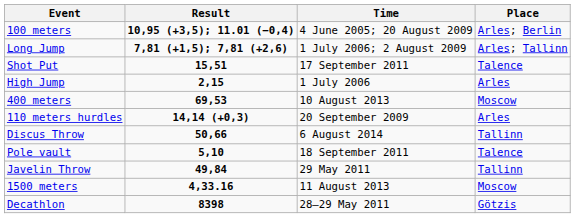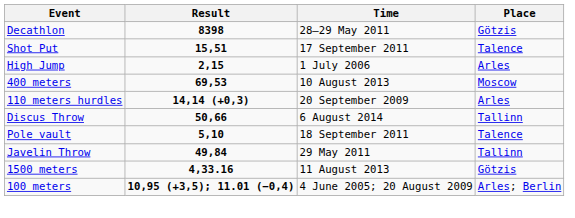 <table class="wikitable">
 <tr>
 <th>Event</th>
 <th>Result</th>
 <th>Time</th>
 <th>Place</th>
 </tr>
 <tr>
-<td><a href='#'>100 meters</a></td>
-<td align="center"><strong>10,95 (+3,5); 11.01 (−0,4)</strong></td>
-<td>4 June 2005; 20 August 2009</td>
-<td><a href='#'>Arles</a>; <a href='#'>Berlin</a></td>
-</tr>
-<tr>
-<td><a href='#'>Long Jump</a></td>
-<td align="center"><strong>7,81 (+1,5); 7,81 (+2,6)</strong></td>
-<td>1 July 2006; 2 August 2009</td>
-<td><a href='#'>Arles</a>; <a href='#'>Tallinn</a></td>
+<td><a href='#'>Decathlon</a></td>
+<td align="center"><strong>8398</strong></td>
+<td>28–29 May 2011</td>
+<td><a href='#'>Götzis</a></td>
 </tr>
 <tr>
 <td><a href='#'>Shot Put</a></td>
 <td align="center"><strong>15,51</strong></td>
 <td>17 September 2011</td>
 <td><a href='#'>Talence</a></td>
 </tr>
 <tr>
 <td><a href='#'>High Jump</a></td>
 <td align="center"><strong>2,15</strong></td>
 <td>1 July 2006</td>
 <td><a href='#'>Arles</a></td>
 </tr>
 <tr>
 <td><a href='#'>400 meters</a></td>
 <td align="center"><strong>69,53</strong></td>
 <td>10 August 2013</td>
 <td><a href='#'>Moscow</a></td>
 </tr>
 <tr>
 <td><a href='#'>110 meters hurdles</a></td>
 <td align="center"><strong>14,14 (+0,3)</strong></td>
 <td>20 September 2009</td>
 <td><a href='#'>Arles</a></td>
 </tr>
 <tr>
 <td><a href='#'>Discus Throw</a></td>
 <td align="center"><strong>50,66</strong></td>
 <td>6 August 2014</td>
 <td><a href='#'>Tallinn</a></td>
 </tr>
 <tr>
 <td><a href='#'>Pole vault</a></td>
 <td align="center"><strong>5,10</strong></td>
 <td>18 September 2011</td>
 <td><a href='#'>Talence</a></td>
 </tr>
 <tr>
 <td><a href='#'>Javelin Throw</a></td>
 <td align="center"><strong>49,84</strong></td>
 <td>29 May 2011</td>
 <td><a href='#'>Tallinn</a></td>
 </tr>
 <tr>
 <td><a href='#'>1500 meters</a></td>
 <td align="center"><strong>4,33.16</strong></td>
 <td>11 August 2013</td>
-<td><a href='#'>Moscow</a></td>
+<td><a href='#'>Götzis</a></td>
 </tr>
 <tr>
-<td><a href='#'>Decathlon</a></td>
-<td align="center"><strong>8398</strong></td>
-<td>28–29 May 2011</td>
-<td><a href='#'>Götzis</a></td>
+<td><a href='#'>100 meters</a></td>
+<td align="center"><strong>10,95 (+3,5); 11.01 (−0,4)</strong></td>
+<td>4 June 2005; 20 August 2009</td>
+<td><a href='#'>Arles</a>; <a href='#'>Berlin</a></td>
 </tr>
 </table>
